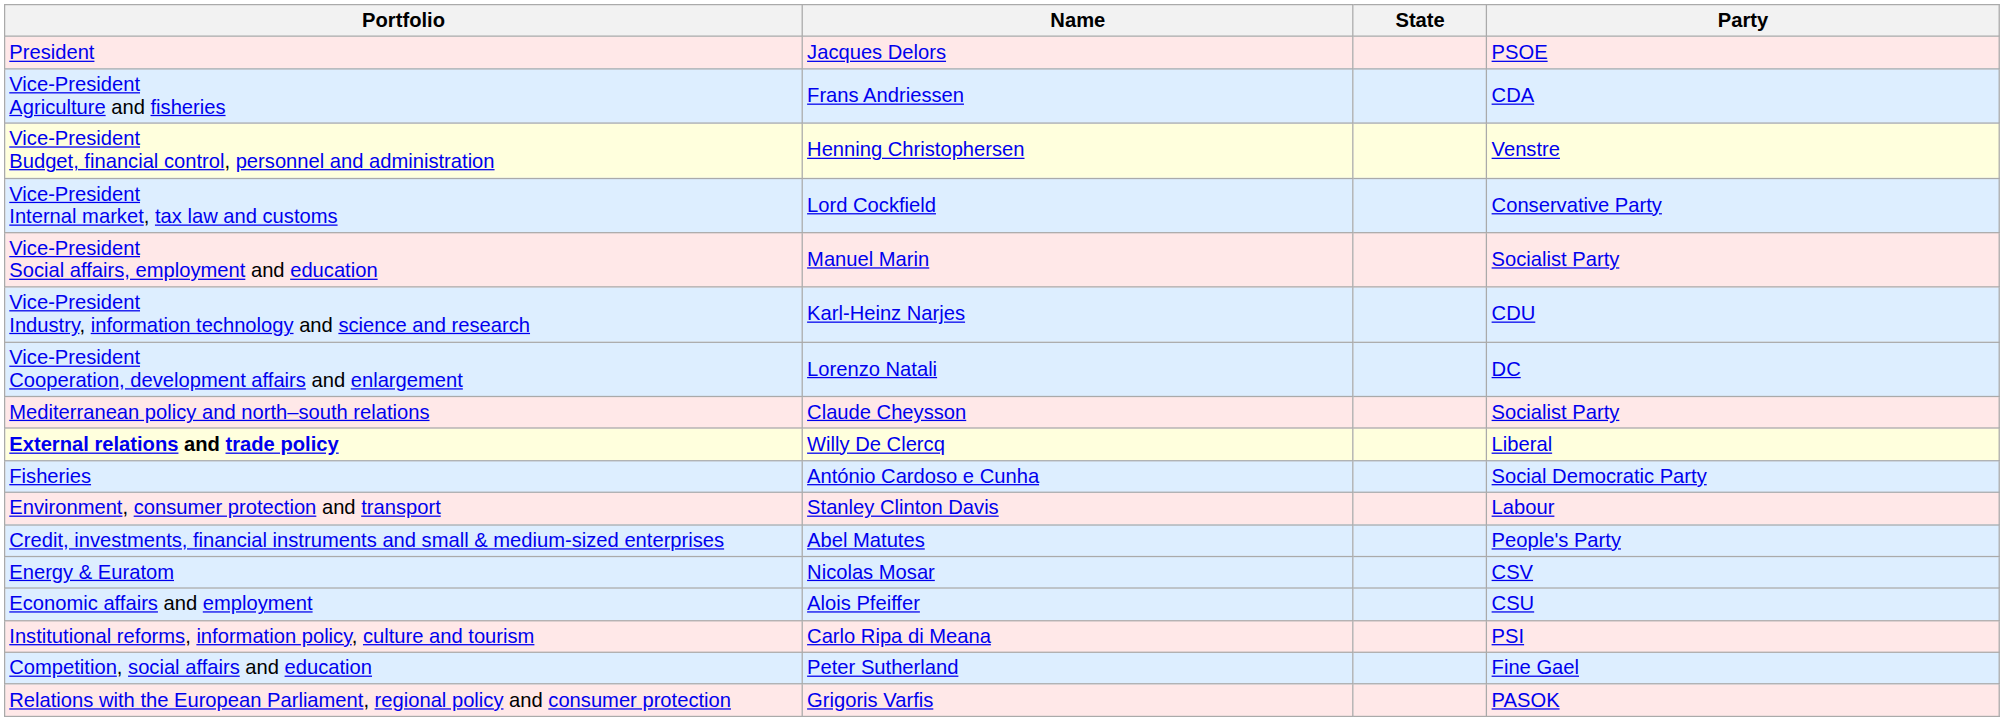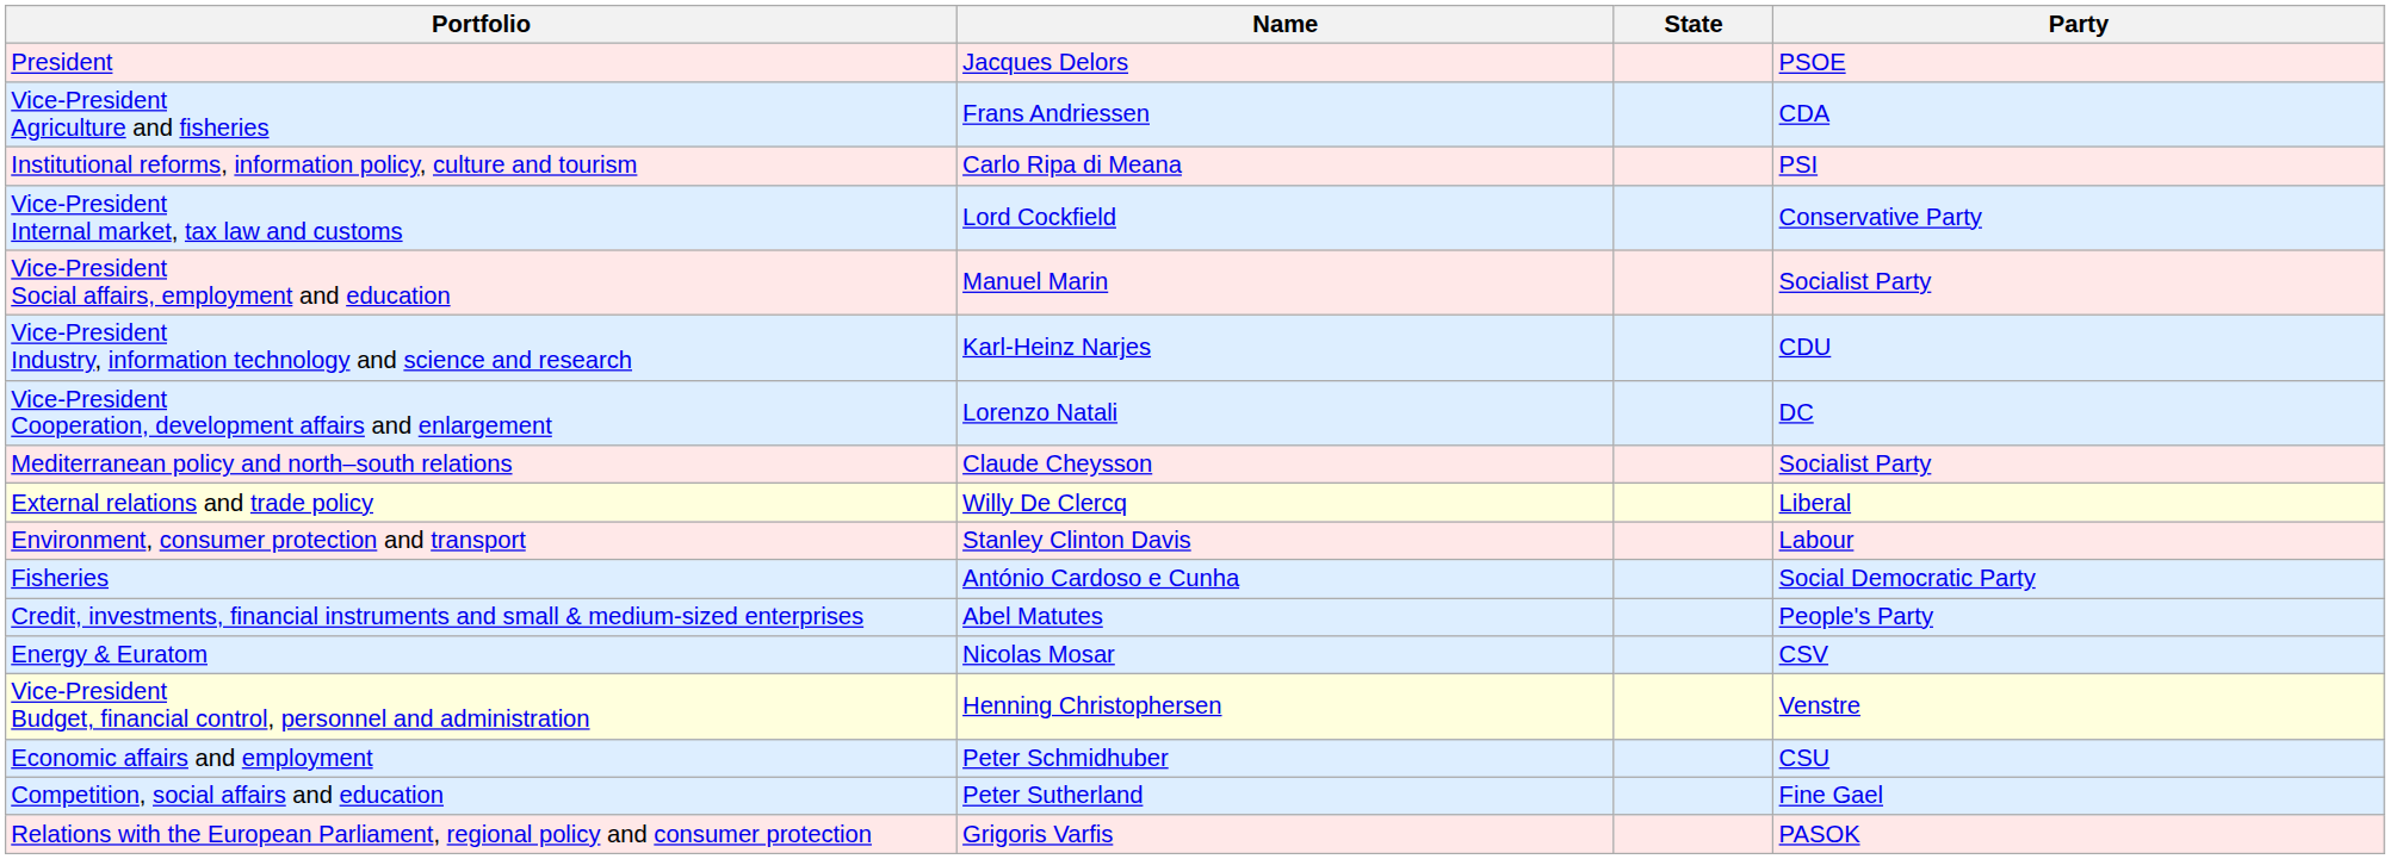 <table class=wikitable width=100%>
 <tr>
 <th width=40%>Portfolio</th>
 <th>Name</th>
 <th>State</th>
 <th>Party</th>
 </tr>
 <tr --- bgcolor=#FFE8E8>
 <td><a href='#'>President</a></td>
 <td><a href='#'>Jacques Delors</a></td>
 <td></td>
 <td><a href='#'>PSOE</a></td>
 </tr>
 <tr --- bgcolor=#DDEEFF>
 <td><a href='#'>Vice-President</a><br><a href='#'>Agriculture</a> and <a href='#'>fisheries</a></td>
 <td><a href='#'>Frans Andriessen</a></td>
 <td></td>
 <td><a href='#'>CDA</a></td>
 </tr>
-<tr --- bgcolor=#FFFFDD>
-<td><a href='#'>Vice-President</a><br><a href='#'>Budget, financial control</a>, <a href='#'>personnel and administration</a></td>
-<td><a href='#'>Henning Christophersen</a></td>
+<tr --- bgcolor=#FFE8E8>
+<td><a href='#'>Institutional reforms</a>, <a href='#'>information policy</a>, <a href='#'>culture and tourism</a></td>
+<td><a href='#'>Carlo Ripa di Meana</a></td>
 <td></td>
-<td><a href='#'>Venstre</a></td>
+<td><a href='#'>PSI</a></td>
 </tr>
 <tr --- bgcolor=#DDEEFF>
 <td><a href='#'>Vice-President</a><br><a href='#'>Internal market</a>, <a href='#'>tax law and customs</a></td>
 <td><a href='#'>Lord Cockfield</a></td>
 <td></td>
 <td><a href='#'>Conservative Party</a></td>
 </tr>
 <tr --- bgcolor=#FFE8E8>
 <td><a href='#'>Vice-President</a><br><a href='#'>Social affairs, employment</a> and <a href='#'>education</a></td>
 <td><a href='#'>Manuel Marin</a></td>
 <td></td>
 <td><a href='#'>Socialist Party</a></td>
 </tr>
 <tr --- bgcolor=#DDEEFF>
 <td><a href='#'>Vice-President</a><br><a href='#'>Industry</a>, <a href='#'>information technology</a> and <a href='#'>science and research</a></td>
 <td><a href='#'>Karl-Heinz Narjes</a></td>
 <td></td>
 <td><a href='#'>CDU</a></td>
 </tr>
 <tr --- bgcolor=#DDEEFF>
 <td><a href='#'>Vice-President</a><br><a href='#'>Cooperation, development affairs</a> and <a href='#'>enlargement</a></td>
 <td><a href='#'>Lorenzo Natali</a></td>
 <td></td>
 <td><a href='#'>DC</a></td>
 </tr>
 <tr --- bgcolor=#FFE8E8>
 <td><a href='#'>Mediterranean policy and north–south relations</a></td>
 <td><a href='#'>Claude Cheysson</a></td>
 <td></td>
 <td><a href='#'>Socialist Party</a></td>
 </tr>
 <tr --- bgcolor=#FFFFDD>
-<td><strong><a href='#'>External relations</a> and <a href='#'>trade policy</a></strong></td>
+<td><a href='#'>External relations</a> and <a href='#'>trade policy</a></td>
 <td><a href='#'>Willy De Clercq</a></td>
 <td></td>
 <td><a href='#'>Liberal</a></td>
+</tr>
+<tr --- bgcolor=#FFE8E8>
+<td><a href='#'>Environment</a>, <a href='#'>consumer protection</a> and <a href='#'>transport</a></td>
+<td><a href='#'>Stanley Clinton Davis</a></td>
+<td></td>
+<td><a href='#'>Labour</a></td>
 </tr>
 <tr ---- bgcolor=#DDEEFF>
 <td><a href='#'>Fisheries</a></td>
 <td><a href='#'>António Cardoso e Cunha</a></td>
 <td></td>
 <td><a href='#'>Social Democratic Party</a></td>
-</tr>
-<tr --- bgcolor=#FFE8E8>
-<td><a href='#'>Environment</a>, <a href='#'>consumer protection</a> and <a href='#'>transport</a></td>
-<td><a href='#'>Stanley Clinton Davis</a></td>
-<td></td>
-<td><a href='#'>Labour</a></td>
 </tr>
 <tr --- bgcolor=#DDEEFF>
 <td><a href='#'>Credit, investments, financial instruments and small & medium-sized enterprises</a></td>
 <td><a href='#'>Abel Matutes</a></td>
 <td></td>
 <td><a href='#'>People's Party</a></td>
 </tr>
 <tr --- bgcolor=#DDEEFF>
 <td><a href='#'>Energy & Euratom</a></td>
 <td><a href='#'>Nicolas Mosar</a></td>
 <td></td>
 <td><a href='#'>CSV</a></td>
 </tr>
+<tr --- bgcolor=#FFFFDD>
+<td><a href='#'>Vice-President</a><br><a href='#'>Budget, financial control</a>, <a href='#'>personnel and administration</a></td>
+<td><a href='#'>Henning Christophersen</a></td>
+<td></td>
+<td><a href='#'>Venstre</a></td>
+</tr>
 <tr --- bgcolor=#DDEEFF>
 <td><a href='#'>Economic affairs</a> and <a href='#'>employment</a></td>
-<td><a href='#'>Alois Pfeiffer</a></td>
+<td><a href='#'>Peter Schmidhuber</a></td>
 <td></td>
 <td><a href='#'>CSU</a></td>
-</tr>
-<tr --- bgcolor=#FFE8E8>
-<td><a href='#'>Institutional reforms</a>, <a href='#'>information policy</a>, <a href='#'>culture and tourism</a></td>
-<td><a href='#'>Carlo Ripa di Meana</a></td>
-<td></td>
-<td><a href='#'>PSI</a></td>
 </tr>
 <tr ---- bgcolor=#DDEEFF>
 <td><a href='#'>Competition</a>, <a href='#'>social affairs</a> and <a href='#'>education</a></td>
 <td><a href='#'>Peter Sutherland</a></td>
 <td></td>
 <td><a href='#'>Fine Gael</a></td>
 </tr>
 <tr --- bgcolor=#FFE8E8>
 <td><a href='#'>Relations with the European Parliament</a>, <a href='#'>regional policy</a> and <a href='#'>consumer protection</a></td>
 <td><a href='#'>Grigoris Varfis</a></td>
 <td></td>
 <td><a href='#'>PASOK</a></td>
 </tr>
 <tr>
 </tr>
 </table>
